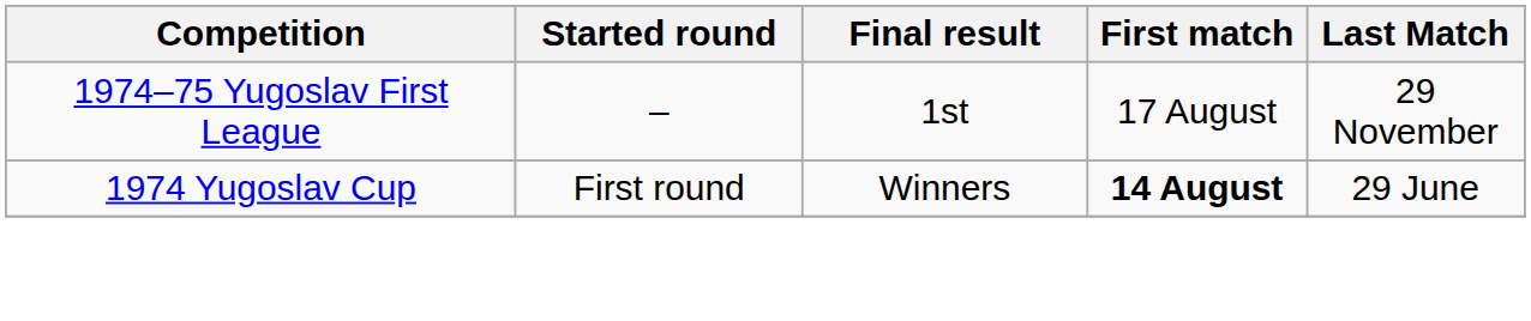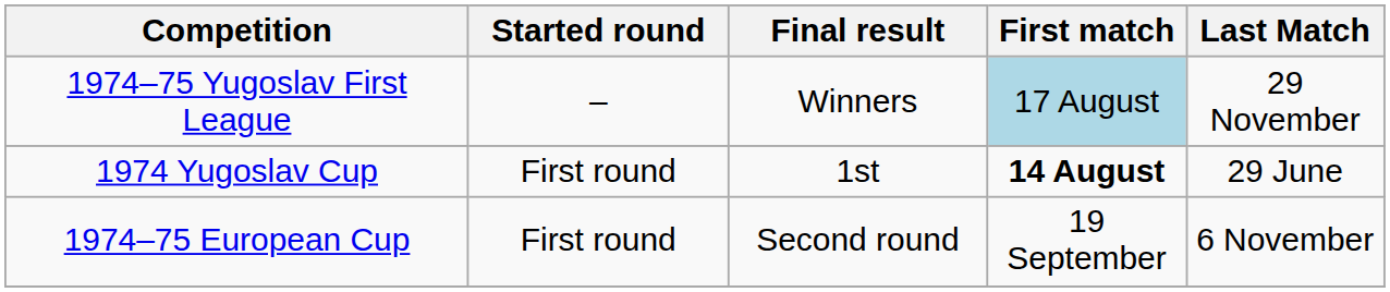 <table class="wikitable" style="text-align: center;">
 <tr>
 <th width="220">Competition</th>
 <th width="120">Started round</th>
 <th width="120">Final result</th>
 <th width="90">First match</th>
 <th width="90">Last Match</th>
 </tr>
 <tr>
 <td><a href='#'>1974–75 Yugoslav First League</a></td>
 <td>–</td>
-<td>1st</td>
-<td>17 August</td>
+<td>Winners</td>
+<td style="background: lightblue;">17 August</td>
 <td>29 November</td>
 </tr>
 <tr>
 <td><a href='#'>1974 Yugoslav Cup</a></td>
 <td>First round</td>
-<td>Winners</td>
+<td>1st</td>
 <td><strong>14 August</strong></td>
 <td>29 June</td>
 </tr>
 <tr>
+<td><a href='#'>1974–75 European Cup</a></td>
+<td>First round</td>
+<td>Second round</td>
+<td>19 September</td>
+<td>6 November</td>
+</tr>
+<tr>
 </tr>
 </table>
